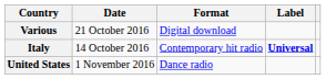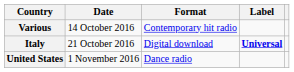 <table class="wikitable sortable plainrowheaders">
 <tr>
 <th scope="col">Country</th>
 <th scope="col">Date</th>
 <th scope="col">Format</th>
 <th scope="col">Label</th>
 <th scope="col" class="unsortable"></th>
 </tr>
 <tr>
 <th scope="row">Various</th>
-<td>21 October 2016</td>
-<td><a href='#'>Digital download</a></td>
+<td>14 October 2016</td>
+<td><a href='#'>Contemporary hit radio</a></td>
 <td></td>
 <td></td>
 </tr>
 <tr>
 <th scope="row">Italy</th>
-<td>14 October 2016</td>
-<td><a href='#'>Contemporary hit radio</a></td>
+<td>21 October 2016</td>
+<td><a href='#'>Digital download</a></td>
 <td><strong><a href='#'>Universal</a></strong></td>
 <td></td>
 </tr>
 <tr>
 <th scope="row">United States</th>
 <td>1 November 2016</td>
 <td><a href='#'>Dance radio</a></td>
 <td></td>
 <td></td>
 </tr>
 </table>
